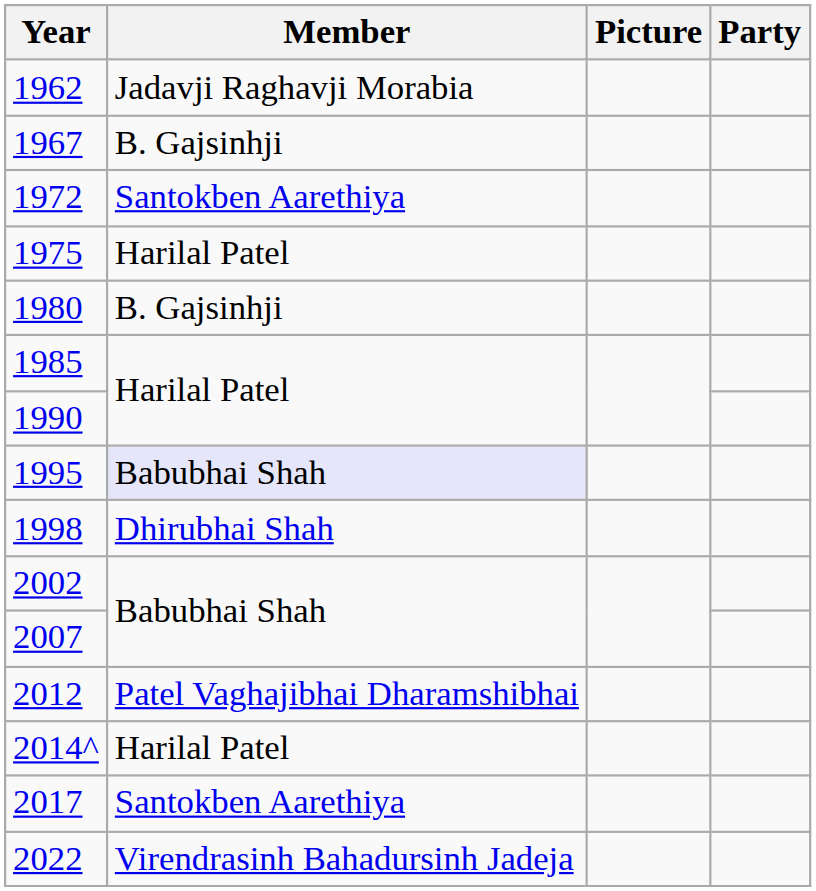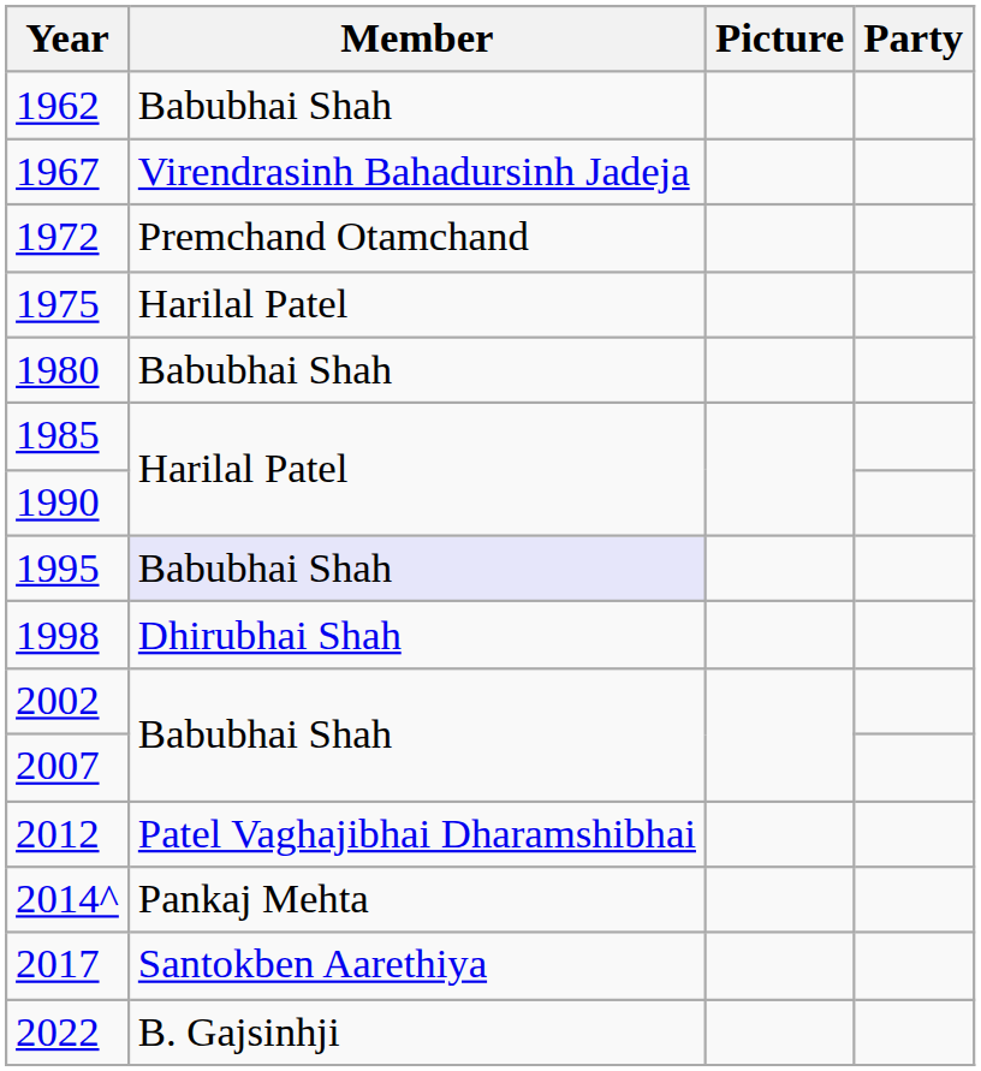 <table class="wikitable sortable">
 <tr>
 <th>Year</th>
 <th>Member</th>
 <th>Picture</th>
 <th colspan="2">Party</th>
 </tr>
 <tr>
 <td><a href='#'>1962</a></td>
-<td>Jadavji Raghavji Morabia</td>
+<td>Babubhai Shah</td>
 <td></td>
 <td></td>
 </tr>
 <tr>
 <td><a href='#'>1967</a></td>
-<td>B. Gajsinhji</td>
+<td><a href='#'>Virendrasinh Bahadursinh Jadeja</a></td>
 <td></td>
 </tr>
 <tr>
 <td><a href='#'>1972</a></td>
-<td><a href='#'>Santokben Aarethiya</a></td>
+<td>Premchand Otamchand</td>
 <td></td>
 <td></td>
 </tr>
 <tr>
 <td><a href='#'>1975</a></td>
 <td>Harilal Patel</td>
 <td></td>
 <td></td>
 </tr>
 <tr>
 <td><a href='#'>1980</a></td>
-<td>B. Gajsinhji</td>
+<td>Babubhai Shah</td>
 <td></td>
 <td></td>
 </tr>
 <tr>
 <td><a href='#'>1985</a></td>
 <td rowspan=2>Harilal Patel</td>
 <td rowspan=2></td>
 <td></td>
 </tr>
 <tr>
 <td><a href='#'>1990</a></td>
 </tr>
 <tr>
 <td><a href='#'>1995</a></td>
 <td style="background: lavender;">Babubhai Shah</td>
 <td></td>
 <td></td>
 </tr>
 <tr>
 <td><a href='#'>1998</a></td>
 <td><a href='#'>Dhirubhai Shah</a></td>
 <td></td>
 </tr>
 <tr>
 <td><a href='#'>2002</a></td>
 <td rowspan=2>Babubhai Shah</td>
 <td rowspan=2></td>
 <td></td>
 </tr>
 <tr>
 <td><a href='#'>2007</a></td>
 </tr>
 <tr>
 <td><a href='#'>2012</a></td>
 <td><a href='#'>Patel Vaghajibhai Dharamshibhai</a></td>
 <td></td>
 <td></td>
 </tr>
 <tr>
 <td><a href='#'>2014^</a></td>
-<td>Harilal Patel</td>
+<td>Pankaj Mehta</td>
 <td></td>
 </tr>
 <tr>
 <td><a href='#'>2017</a></td>
 <td><a href='#'>Santokben Aarethiya</a></td>
 <td></td>
 <td></td>
 </tr>
 <tr>
 <td><a href='#'>2022</a></td>
-<td><a href='#'>Virendrasinh Bahadursinh Jadeja</a></td>
+<td>B. Gajsinhji</td>
 <td></td>
 <td></td>
 </tr>
 <tr>
 </tr>
 </table>
